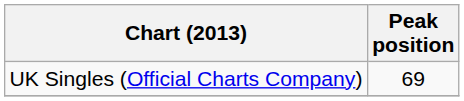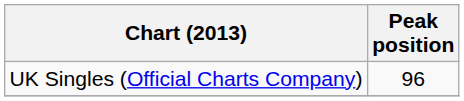 <table class="wikitable sortable">
 <tr>
 <th>Chart (2013)</th>
 <th>Peak<br>position</th>
 </tr>
 <tr>
 <td>UK Singles (<a href='#'>Official Charts Company</a>)</td>
-<td align="center">69</td>
+<td align="center">96</td>
 </tr>
 <tr>
 </tr>
 </table>
